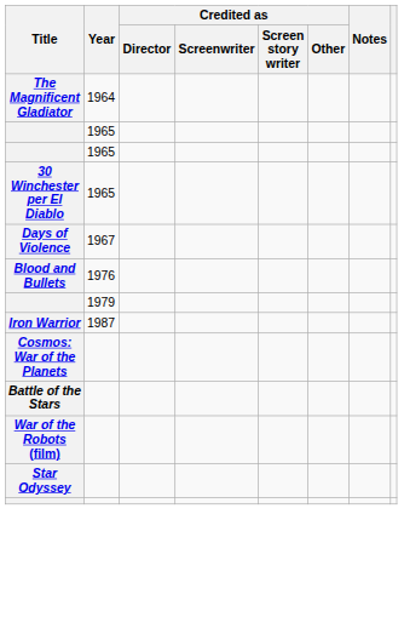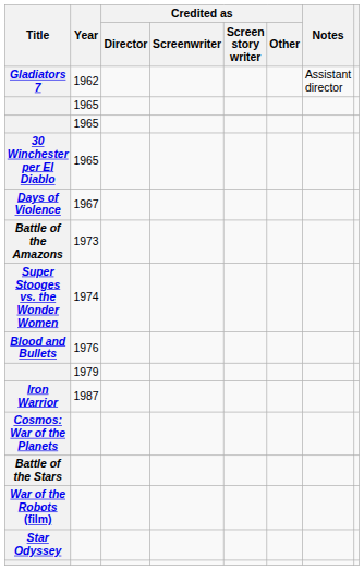 <table class="wikitable sortable plainrowheaders" width="80%">
 <tr>
 <th width="12%" rowspan="2" scope="col">Title</th>
 <th width="4%" rowspan="2" scope="col">Year</th>
 <th colspan="4" scope="col">Credited as</th>
 <th width="5%" rowspan="2" scope="col" class="unsortable">Notes</th>
 <th width="1%" rowspan="2" scope="col" class="unsortable"></th>
 </tr>
 <tr>
 <th width=6%>Director</th>
 <th width=6%>Screenwriter</th>
 <th width=6%>Screen story writer</th>
 <th width=6%>Other</th>
 </tr>
 <tr>
-<th scope="row"><em><a href='#'>The Magnificent Gladiator</a></em></th>
-<td>1964</td>
+<th scope="row"><em><a href='#'>Gladiators 7</a></em></th>
+<td>1962</td>
 <td></td>
 <td></td>
 <td></td>
 <td></td>
-<td></td>
+<td>Assistant director</td>
 <td style="text-align:center;"></td>
 </tr>
 <tr>
 <th scope="row"></th>
 <td>1965</td>
 <td></td>
 <td></td>
 <td></td>
 <td></td>
 <td></td>
 <td style="text-align:center;"></td>
 </tr>
 <tr>
 <th scope="row"></th>
 <td>1965</td>
 <td></td>
 <td></td>
 <td></td>
 <td></td>
 <td></td>
 <td style="text-align:center;"></td>
 </tr>
 <tr>
 <th scope="row"><em><a href='#'>30 Winchester per El Diablo</a></em></th>
 <td>1965</td>
 <td></td>
 <td></td>
 <td></td>
 <td></td>
 <td></td>
 <td style="text-align:center;"></td>
 </tr>
 <tr>
 <th scope="row"><em><a href='#'>Days of Violence</a></em></th>
 <td>1967</td>
+<td></td>
+<td></td>
+<td></td>
+<td></td>
+<td></td>
+<td style="text-align:center;"></td>
+</tr>
+<tr>
+<th scope="row"><em>Battle of the Amazons</em></th>
+<td>1973</td>
+<td></td>
+<td></td>
+<td></td>
+<td></td>
+<td></td>
+<td style="text-align:center;"></td>
+</tr>
+<tr>
+<th scope="row"><em><a href='#'>Super Stooges vs. the Wonder Women</a></em></th>
+<td>1974</td>
 <td></td>
 <td></td>
 <td></td>
 <td></td>
 <td></td>
 <td style="text-align:center;"></td>
 </tr>
 <tr>
 <th scope="row"><em><a href='#'>Blood and Bullets</a></em></th>
 <td>1976</td>
 <td></td>
 <td></td>
 <td></td>
 <td></td>
 <td></td>
 <td style="text-align:center;"></td>
 </tr>
 <tr>
 <th scope="row"></th>
 <td>1979</td>
 <td></td>
 <td></td>
 <td></td>
 <td></td>
 <td></td>
 <td style="text-align:center;"></td>
 </tr>
 <tr>
 <th scope="row"><em><a href='#'>Iron Warrior</a></em></th>
 <td>1987</td>
 <td></td>
 <td></td>
 <td></td>
 <td></td>
 <td></td>
 <td style="text-align:center;"></td>
 </tr>
 <tr>
 <th scope="row"><em><a href='#'>Cosmos: War of the Planets</a></em></th>
 <td></td>
 <td></td>
 <td></td>
 <td></td>
 <td></td>
 <td></td>
 <td style="text-align:center;"></td>
 </tr>
 <tr>
 <th scope="row"><em>Battle of the Stars</em></th>
 <td></td>
 <td></td>
 <td></td>
 <td></td>
 <td></td>
 <td></td>
 <td style="text-align:center;"></td>
 </tr>
 <tr>
 <th scope="row"><a href='#'><em>War of the Robots</em> (film)</a></th>
 <td></td>
 <td></td>
 <td></td>
 <td></td>
 <td></td>
 <td></td>
 <td style="text-align:center;"></td>
 </tr>
 <tr>
 <th scope="row"><em><a href='#'>Star Odyssey</a></em></th>
 <td></td>
 <td></td>
 <td></td>
 <td></td>
 <td></td>
 <td></td>
 <td style="text-align:center;"></td>
 </tr>
 <tr>
 <th scope="row"></th>
 <td></td>
 <td></td>
 <td></td>
 <td></td>
 <td></td>
 <td></td>
 <td style="text-align:center;"></td>
 </tr>
 </table>
